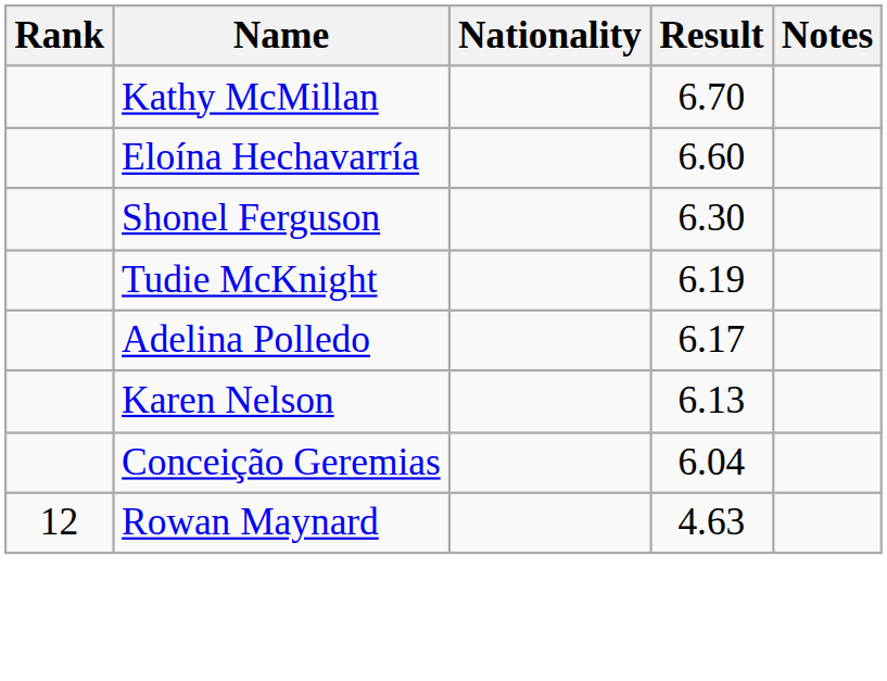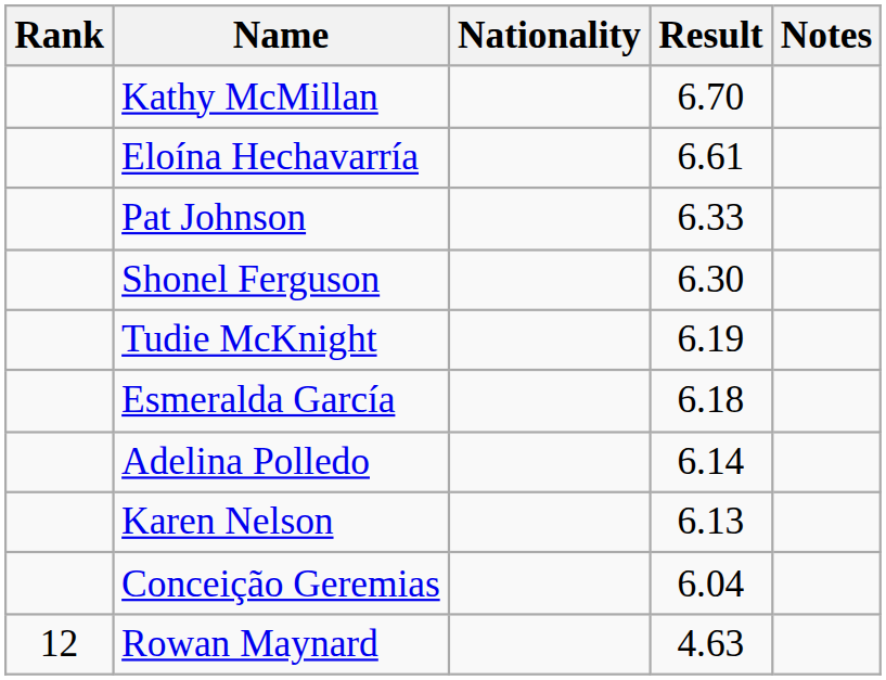 <table class="wikitable sortable" style="text-align:center">
 <tr>
 <th>Rank</th>
 <th>Name</th>
 <th>Nationality</th>
 <th>Result</th>
 <th>Notes</th>
 </tr>
 <tr>
 <td></td>
 <td align=left><a href='#'>Kathy McMillan</a></td>
 <td align=left></td>
 <td>6.70</td>
 <td></td>
 </tr>
 <tr>
 <td></td>
 <td align=left><a href='#'>Eloína Hechavarría</a></td>
 <td align=left></td>
-<td>6.60</td>
+<td>6.61</td>
+<td></td>
+</tr>
+<tr>
+<td></td>
+<td align=left><a href='#'>Pat Johnson</a></td>
+<td align=left></td>
+<td>6.33</td>
 <td></td>
 </tr>
 <tr>
 <td></td>
 <td align=left><a href='#'>Shonel Ferguson</a></td>
 <td align=left></td>
 <td>6.30</td>
 <td></td>
 </tr>
 <tr>
 <td></td>
 <td align=left><a href='#'>Tudie McKnight</a></td>
 <td align=left></td>
 <td>6.19</td>
 <td></td>
 </tr>
 <tr>
 <td></td>
+<td align=left><a href='#'>Esmeralda García</a></td>
+<td align=left></td>
+<td>6.18</td>
+<td></td>
+</tr>
+<tr>
+<td></td>
 <td align=left><a href='#'>Adelina Polledo</a></td>
 <td align=left></td>
-<td>6.17</td>
+<td>6.14</td>
 <td></td>
 </tr>
 <tr>
 <td></td>
 <td align=left><a href='#'>Karen Nelson</a></td>
 <td align=left></td>
 <td>6.13</td>
 <td></td>
 </tr>
 <tr>
 <td></td>
 <td align=left><a href='#'>Conceição Geremias</a></td>
 <td align=left></td>
 <td>6.04</td>
 <td></td>
 </tr>
 <tr>
 <td>12</td>
 <td align=left><a href='#'>Rowan Maynard</a></td>
 <td align=left></td>
 <td>4.63</td>
 <td></td>
 </tr>
 </table>
